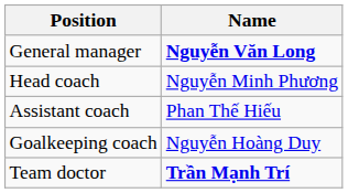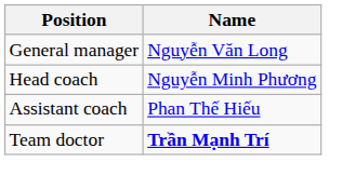 <table class="wikitable">
 <tr>
 <th>Position</th>
 <th>Name</th>
 </tr>
 <tr>
 <td>General manager</td>
-<td><strong> <a href='#'>Nguyễn Văn Long</a></strong></td>
+<td> <a href='#'>Nguyễn Văn Long</a></td>
 </tr>
 <tr>
 <td>Head coach</td>
 <td> <a href='#'>Nguyễn Minh Phương</a></td>
 </tr>
 <tr>
 <td>Assistant coach</td>
 <td> <a href='#'>Phan Thế Hiếu</a></td>
 </tr>
 <tr>
-<td>Goalkeeping coach</td>
-<td> <a href='#'>Nguyễn Hoàng Duy</a></td>
-</tr>
-<tr>
 <td>Team doctor</td>
 <td><strong> <a href='#'>Trần Mạnh Trí</a></strong></td>
 </tr>
 </table>
